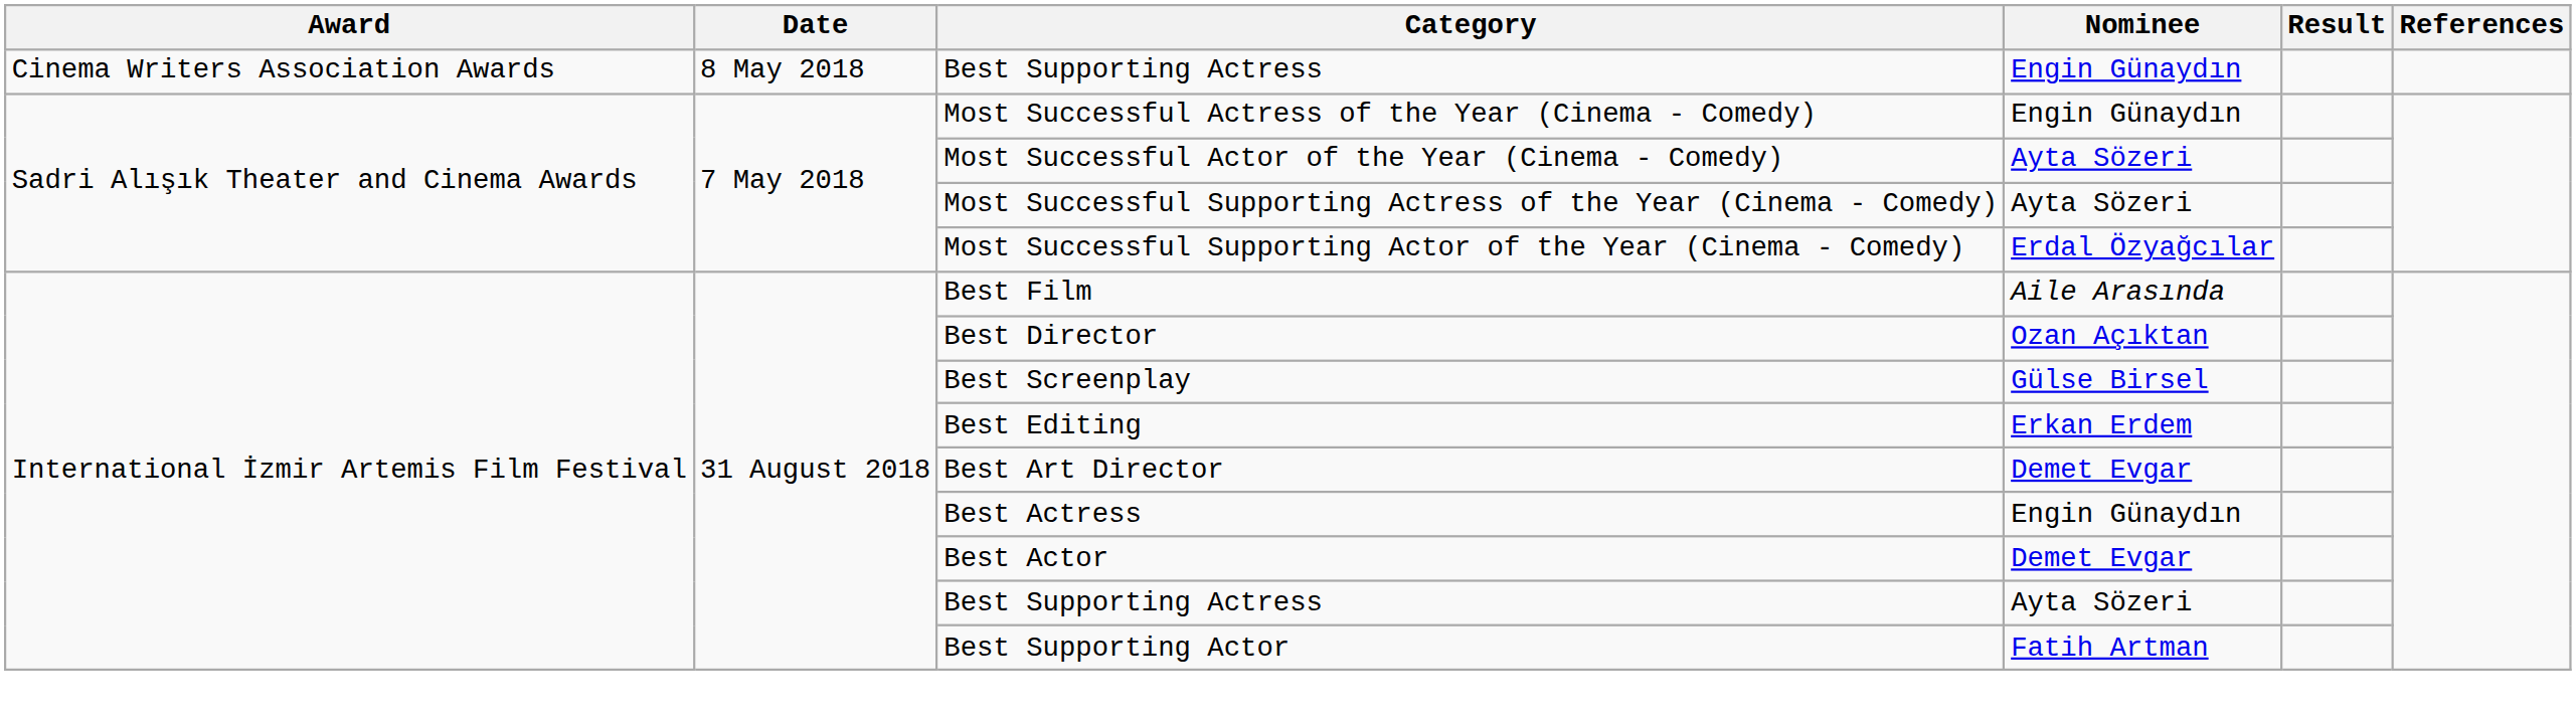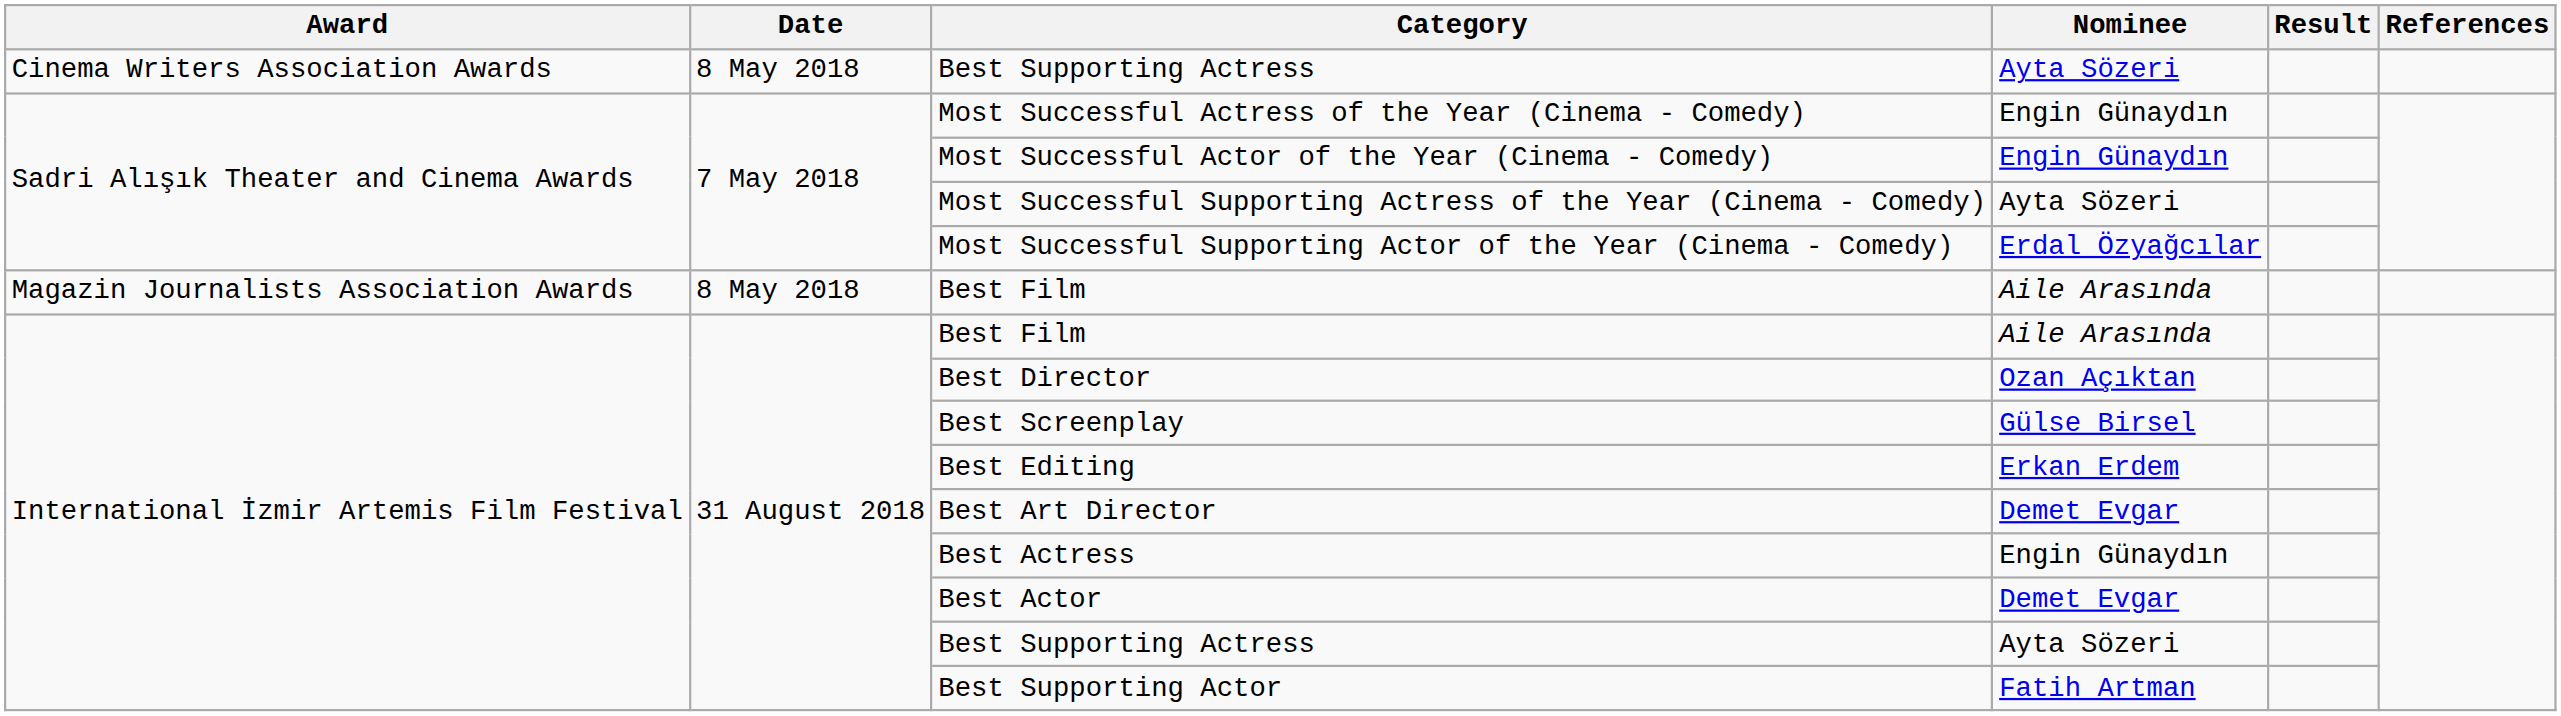 <table class="wikitable sortable" style="font-size: 95%" valign="center";>
 <tr>
 <th scope="col">Award</th>
 <th scope="col">Date</th>
 <th scope="col">Category</th>
 <th scope="col">Nominee</th>
 <th scope="col">Result</th>
 <th scope="col" class="unsortable">References</th>
 </tr>
 <tr>
 <td>Cinema Writers Association Awards</td>
 <td>8 May 2018</td>
 <td>Best Supporting Actress</td>
-<td><a href='#'>Engin Günaydın</a></td>
+<td><a href='#'>Ayta Sözeri</a></td>
 <td></td>
 <td></td>
 </tr>
 <tr>
 <td scope="row" rowspan=4>Sadri Alışık Theater and Cinema Awards</td>
 <td scope="row" rowspan=4>7 May 2018</td>
 <td>Most Successful Actress of the Year (Cinema - Comedy)</td>
 <td>Engin Günaydın</td>
 <td></td>
 <td scope="row" rowspan=4></td>
 </tr>
 <tr>
 <td>Most Successful Actor of the Year (Cinema - Comedy)</td>
-<td><a href='#'>Ayta Sözeri</a></td>
+<td><a href='#'>Engin Günaydın</a></td>
 <td></td>
 </tr>
 <tr>
 <td>Most Successful Supporting Actress of the Year (Cinema - Comedy)</td>
 <td>Ayta Sözeri</td>
 <td></td>
 </tr>
 <tr>
 <td>Most Successful Supporting Actor of the Year (Cinema - Comedy)</td>
 <td><a href='#'>Erdal Özyağcılar</a></td>
+<td></td>
+</tr>
+<tr>
+<td>Magazin Journalists Association Awards</td>
+<td>8 May 2018</td>
+<td>Best Film</td>
+<td><em>Aile Arasında</em></td>
+<td></td>
 <td></td>
 </tr>
 <tr>
 <td scope="row" rowspan=9>International İzmir Artemis Film Festival</td>
 <td scope="row" rowspan=9>31 August 2018</td>
 <td>Best Film</td>
 <td><em>Aile Arasında</em></td>
 <td></td>
 <td scope="row" rowspan=9></td>
 </tr>
 <tr>
 <td>Best Director</td>
 <td><a href='#'>Ozan Açıktan</a></td>
 <td></td>
 </tr>
 <tr>
 <td>Best Screenplay</td>
 <td><a href='#'>Gülse Birsel</a></td>
 <td></td>
 </tr>
 <tr>
 <td>Best Editing</td>
 <td><a href='#'>Erkan Erdem</a></td>
 <td></td>
 </tr>
 <tr>
 <td>Best Art Director</td>
 <td><a href='#'>Demet Evgar</a></td>
 <td></td>
 </tr>
 <tr>
 <td>Best Actress</td>
 <td>Engin Günaydın</td>
 <td></td>
 </tr>
 <tr>
 <td>Best Actor</td>
 <td><a href='#'>Demet Evgar</a></td>
 <td></td>
 </tr>
 <tr>
 <td>Best Supporting Actress</td>
 <td>Ayta Sözeri</td>
 <td></td>
 </tr>
 <tr>
 <td>Best Supporting Actor</td>
 <td><a href='#'>Fatih Artman</a></td>
 <td></td>
 </tr>
 </table>
